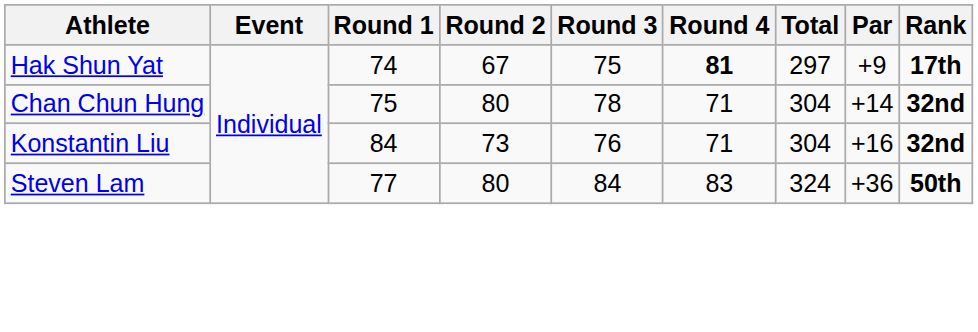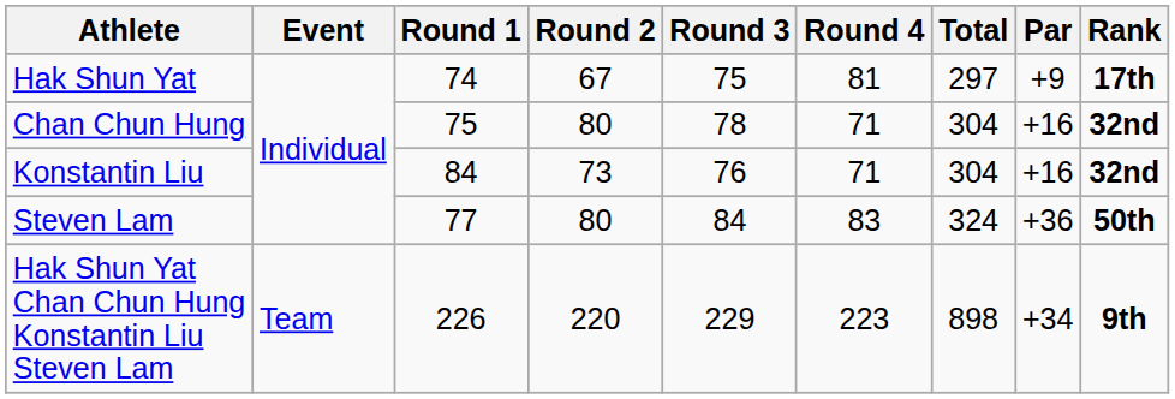 <table class=wikitable style="font-size:90%">
 <tr>
 <th>Athlete</th>
 <th>Event</th>
 <th>Round 1</th>
 <th>Round 2</th>
 <th>Round 3</th>
 <th>Round 4</th>
 <th>Total</th>
 <th>Par</th>
 <th>Rank</th>
 </tr>
 <tr>
 <td><a href='#'>Hak Shun Yat</a></td>
 <td rowspan=4><a href='#'>Individual</a></td>
 <td align=center>74</td>
 <td align=center>67</td>
 <td align=center>75</td>
-<td align=center><strong>81</strong></td>
+<td align=center>81</td>
 <td align=center>297</td>
 <td align=center>+9</td>
 <td align=center><strong>17th</strong></td>
 </tr>
 <tr>
 <td><a href='#'>Chan Chun Hung</a></td>
 <td align=center>75</td>
 <td align=center>80</td>
 <td align=center>78</td>
 <td align=center>71</td>
 <td align=center>304</td>
-<td align=center>+14</td>
+<td align=center>+16</td>
 <td align=center><strong>32nd</strong></td>
 </tr>
 <tr>
 <td><a href='#'>Konstantin Liu</a></td>
 <td align=center>84</td>
 <td align=center>73</td>
 <td align=center>76</td>
 <td align=center>71</td>
 <td align=center>304</td>
 <td align=center>+16</td>
 <td align=center><strong>32nd</strong></td>
 </tr>
 <tr>
 <td><a href='#'>Steven Lam</a></td>
 <td align=center>77</td>
 <td align=center>80</td>
 <td align=center>84</td>
 <td align=center>83</td>
 <td align=center>324</td>
 <td align=center>+36</td>
 <td align=center><strong>50th</strong></td>
 </tr>
+<tr>
+<td><a href='#'>Hak Shun Yat</a><br><a href='#'>Chan Chun Hung</a><br><a href='#'>Konstantin Liu</a><br><a href='#'>Steven Lam</a></td>
+<td><a href='#'>Team</a></td>
+<td align=center>226</td>
+<td align=center>220</td>
+<td align=center>229</td>
+<td align=center>223</td>
+<td align=center>898</td>
+<td align=center>+34</td>
+<td align=center><strong>9th</strong></td>
+</tr>
 </table>
